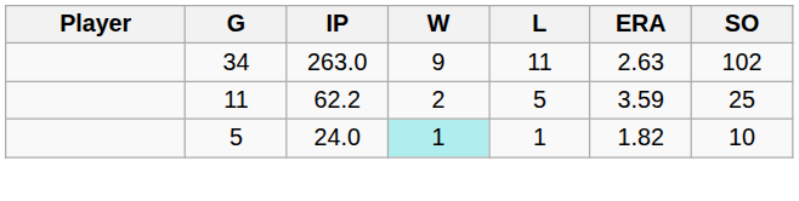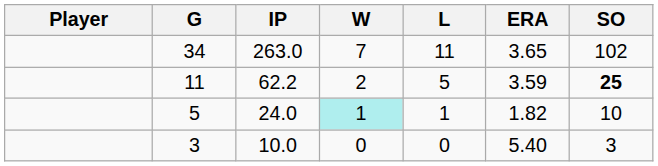 <table class="wikitable sortable">
 <tr>
 <th bgcolor="#DDDDFF" width="16%">Player</th>
 <th bgcolor="#DDDDFF" width="9%">G</th>
 <th bgcolor="#DDDDFF" width="9%">IP</th>
 <th bgcolor="#DDDDFF" width="9%">W</th>
 <th bgcolor="#DDDDFF" width="9%">L</th>
 <th bgcolor="#DDDDFF" width="9%">ERA</th>
 <th bgcolor="#DDDDFF" width="9%">SO</th>
 </tr>
 <tr align="center">
 <td></td>
 <td>34</td>
 <td>263.0</td>
-<td>9</td>
+<td>7</td>
 <td>11</td>
-<td>2.63</td>
+<td>3.65</td>
 <td>102</td>
 </tr>
 <tr align="center">
 <td></td>
 <td>11</td>
 <td>62.2</td>
 <td>2</td>
 <td>5</td>
 <td>3.59</td>
-<td>25</td>
+<td><strong>25</strong></td>
 </tr>
 <tr align="center">
 <td></td>
 <td>5</td>
 <td>24.0</td>
 <td style="background: paleturquoise;">1</td>
 <td>1</td>
 <td>1.82</td>
 <td>10</td>
 </tr>
+<tr align="center">
+<td></td>
+<td>3</td>
+<td>10.0</td>
+<td>0</td>
+<td>0</td>
+<td>5.40</td>
+<td>3</td>
+</tr>
 </table>
